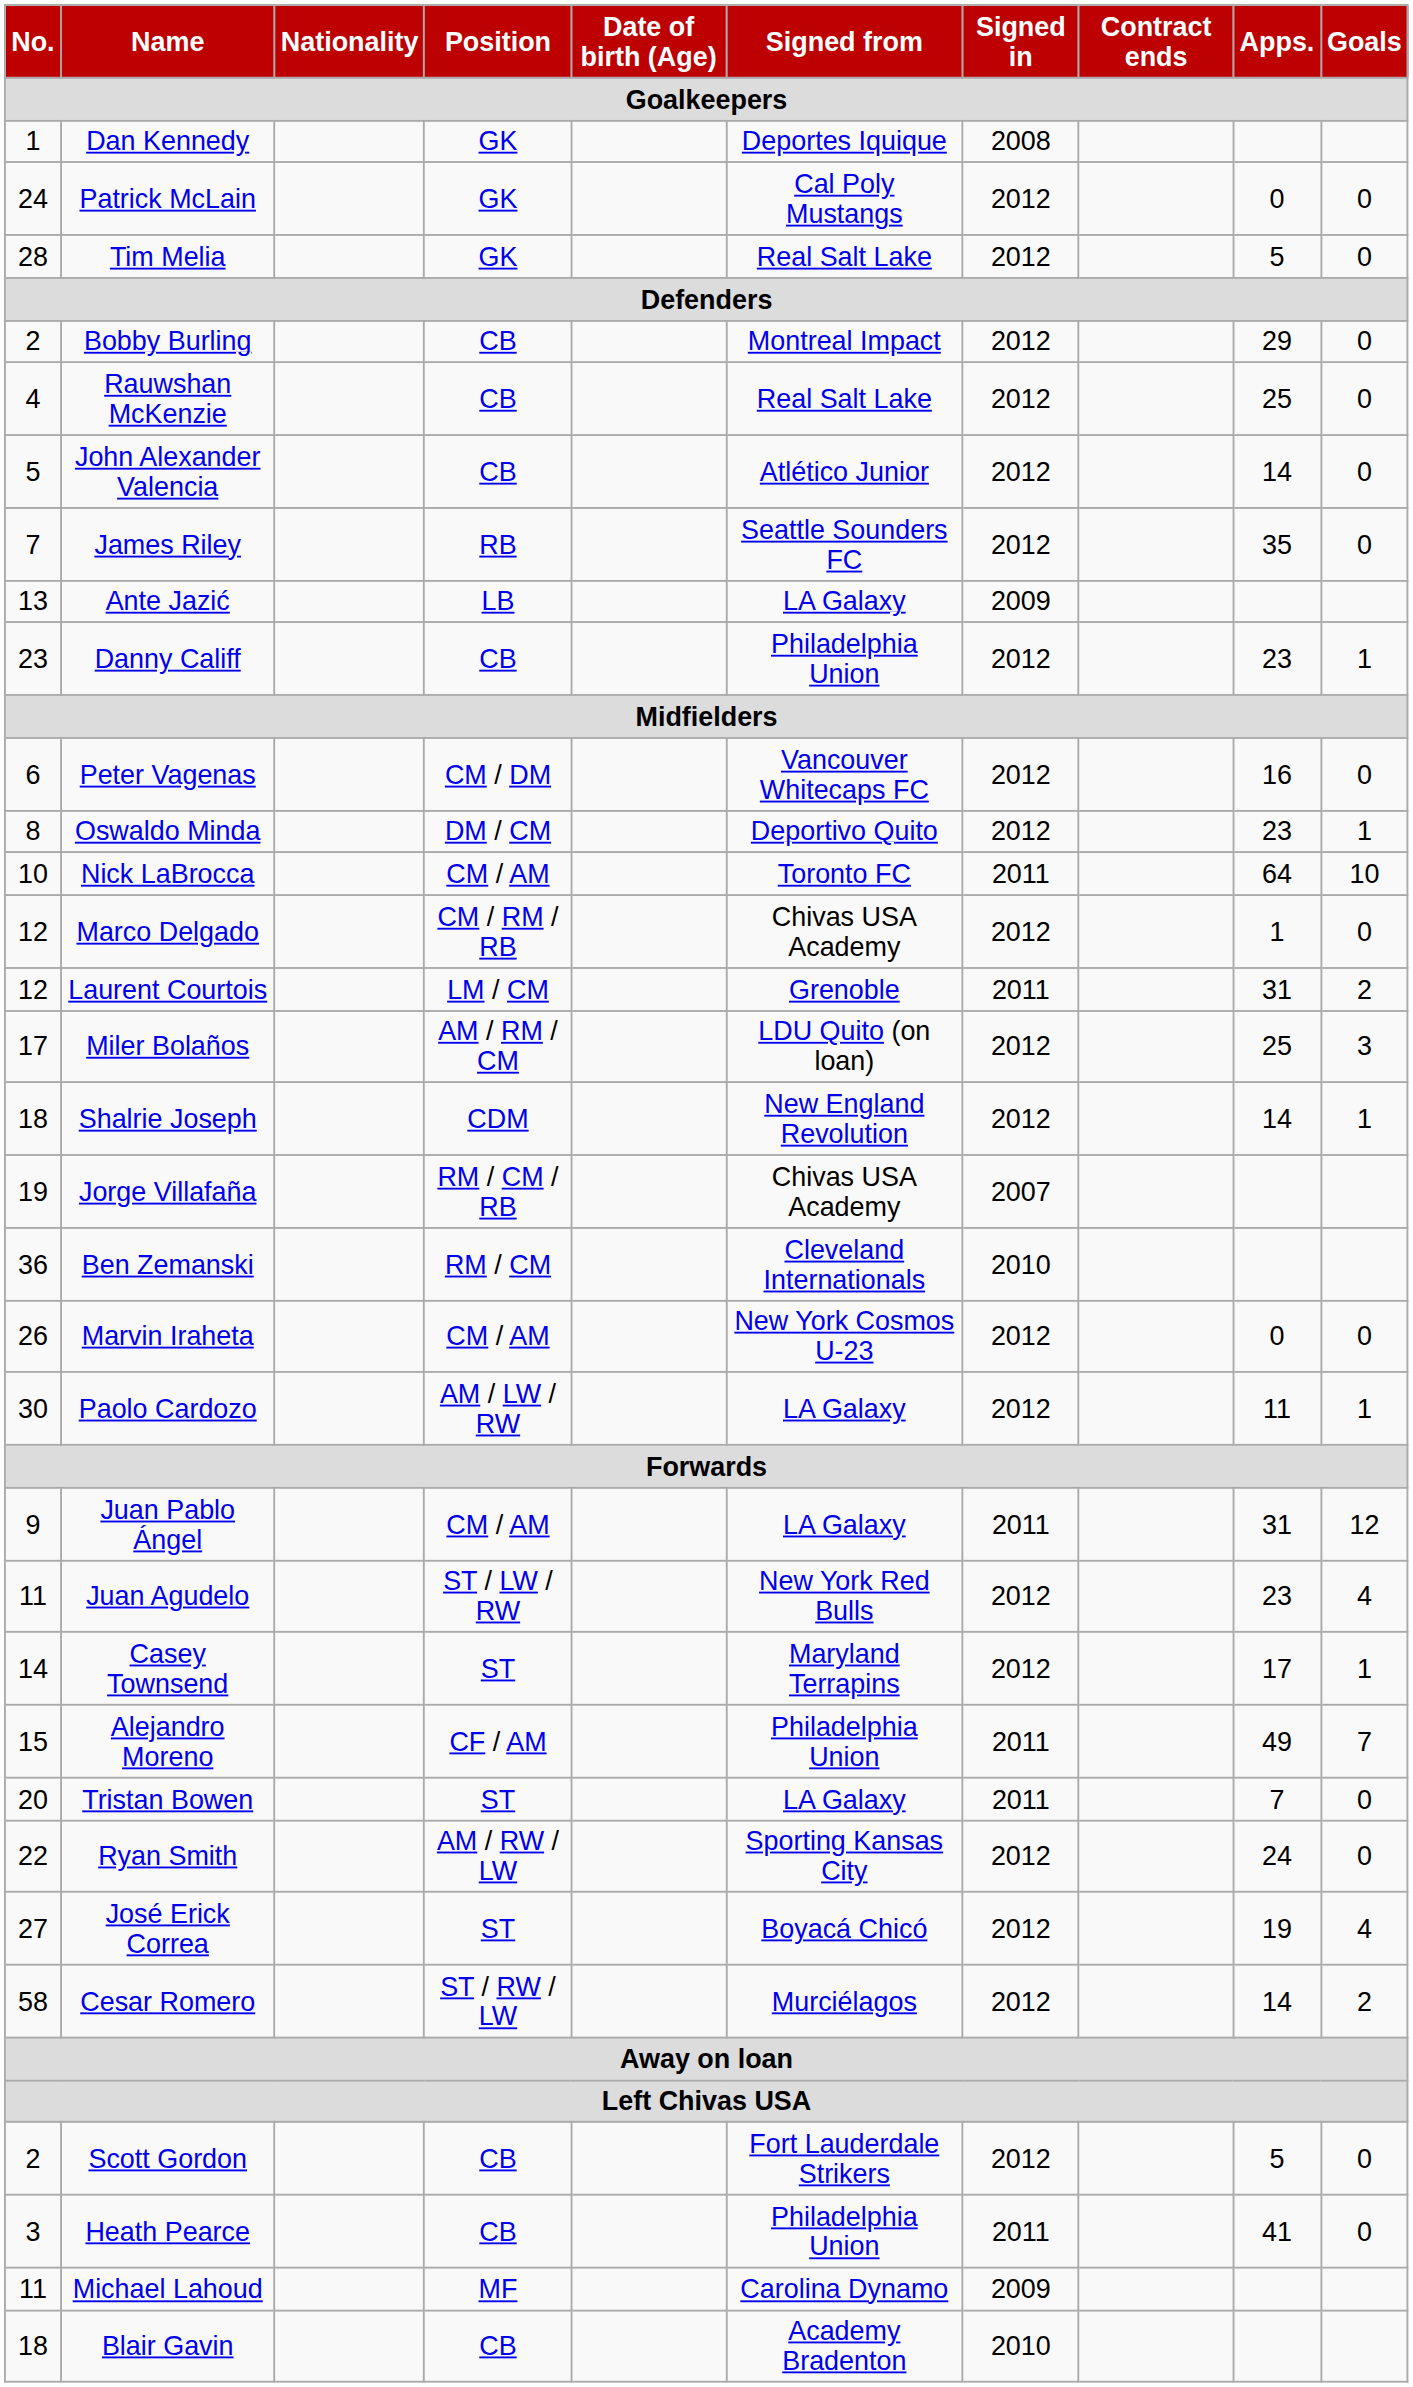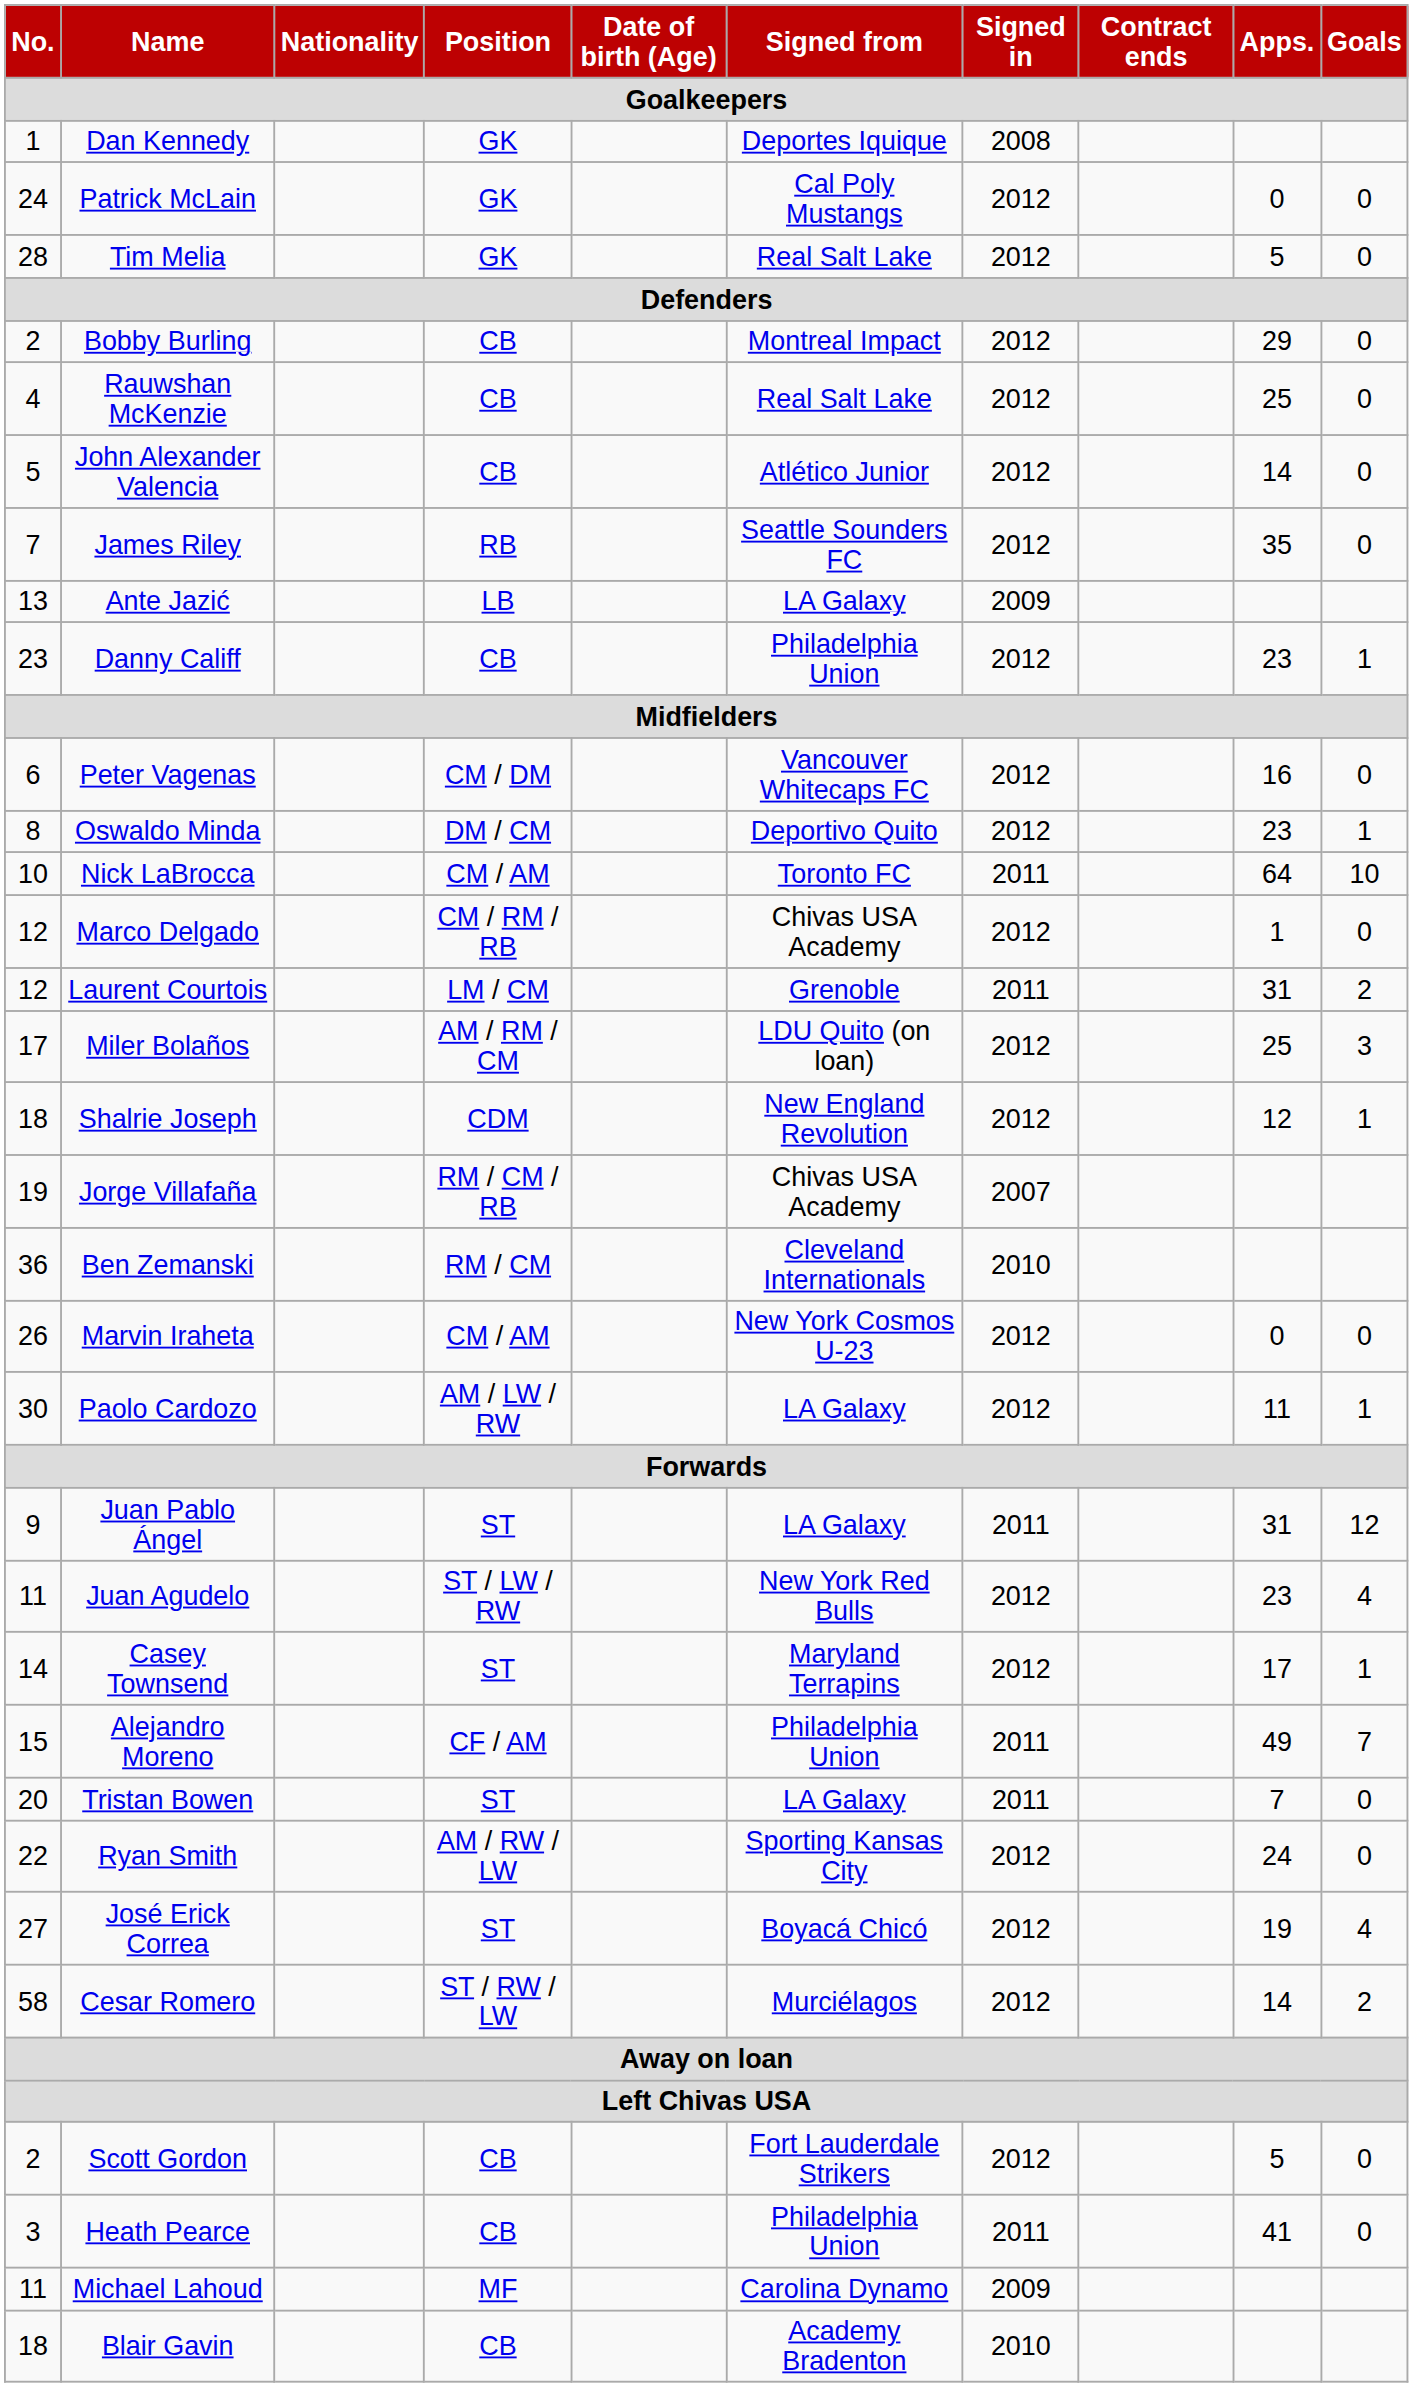 <table class="wikitable"  style="text-align:center; font-size:90%; width:85%;">
 <tr>
 <th style="background:#BD0102; color:white; text-align:center;">No.</th>
 <th style="background:#BD0102; color:white; text-align:center;">Name</th>
 <th style="background:#BD0102; color:white; text-align:center;">Nationality</th>
 <th style="background:#BD0102; color:white; text-align:center;">Position</th>
 <th style="background:#BD0102; color:white; text-align:center;">Date of birth (Age)</th>
 <th style="background:#BD0102; color:white; text-align:center;">Signed from</th>
 <th style="background:#BD0102; color:white; text-align:center;">Signed in</th>
 <th style="background:#BD0102; color:white; text-align:center;">Contract ends</th>
 <th style="background:#BD0102; color:white; text-align:center;">Apps.</th>
 <th style="background:#BD0102; color:white; text-align:center;">Goals</th>
 </tr>
 <tr>
 <th colspan="11"  style="background:#dcdcdc; text-align:center;">Goalkeepers</th>
 </tr>
 <tr>
 <td>1</td>
 <td><a href='#'>Dan Kennedy</a></td>
 <td></td>
 <td><a href='#'>GK</a></td>
 <td></td>
 <td> <a href='#'>Deportes Iquique</a></td>
 <td>2008</td>
 <td></td>
 <td></td>
 <td></td>
 </tr>
 <tr>
 <td>24</td>
 <td><a href='#'>Patrick McLain</a></td>
 <td></td>
 <td><a href='#'>GK</a></td>
 <td></td>
 <td><a href='#'>Cal Poly Mustangs</a></td>
 <td>2012</td>
 <td></td>
 <td>0</td>
 <td>0</td>
 </tr>
 <tr>
 <td>28</td>
 <td><a href='#'>Tim Melia</a></td>
 <td></td>
 <td><a href='#'>GK</a></td>
 <td></td>
 <td><a href='#'>Real Salt Lake</a></td>
 <td>2012</td>
 <td></td>
 <td>5</td>
 <td>0</td>
 </tr>
 <tr>
 <th colspan="11" style="background:#dcdcdc; text-align:center;">Defenders</th>
 </tr>
 <tr>
 <td>2</td>
 <td><a href='#'>Bobby Burling</a></td>
 <td></td>
 <td><a href='#'>CB</a></td>
 <td></td>
 <td><a href='#'>Montreal Impact</a></td>
 <td>2012</td>
 <td></td>
 <td>29</td>
 <td>0</td>
 </tr>
 <tr>
 <td>4</td>
 <td><a href='#'>Rauwshan McKenzie</a></td>
 <td></td>
 <td><a href='#'>CB</a></td>
 <td></td>
 <td><a href='#'>Real Salt Lake</a></td>
 <td>2012</td>
 <td></td>
 <td>25</td>
 <td>0</td>
 </tr>
 <tr>
 <td>5</td>
 <td><a href='#'>John Alexander Valencia</a></td>
 <td></td>
 <td><a href='#'>CB</a></td>
 <td></td>
 <td> <a href='#'>Atlético Junior</a></td>
 <td>2012</td>
 <td></td>
 <td>14</td>
 <td>0</td>
 </tr>
 <tr>
 <td>7</td>
 <td><a href='#'>James Riley</a></td>
 <td></td>
 <td><a href='#'>RB</a></td>
 <td></td>
 <td><a href='#'>Seattle Sounders FC</a></td>
 <td>2012</td>
 <td></td>
 <td>35</td>
 <td>0</td>
 </tr>
 <tr>
 <td>13</td>
 <td><a href='#'>Ante Jazić</a></td>
 <td></td>
 <td><a href='#'>LB</a></td>
 <td></td>
 <td><a href='#'>LA Galaxy</a></td>
 <td>2009</td>
 <td></td>
 <td></td>
 <td></td>
 </tr>
 <tr>
 <td>23</td>
 <td><a href='#'>Danny Califf</a></td>
 <td></td>
 <td><a href='#'>CB</a></td>
 <td></td>
 <td><a href='#'>Philadelphia Union</a></td>
 <td>2012</td>
 <td></td>
 <td>23</td>
 <td>1</td>
 </tr>
 <tr>
 <th colspan="11" style="background:#dcdcdc; text-align:center;">Midfielders</th>
 </tr>
 <tr>
 <td>6</td>
 <td><a href='#'>Peter Vagenas</a></td>
 <td></td>
 <td><a href='#'>CM</a> / <a href='#'>DM</a></td>
 <td></td>
 <td><a href='#'>Vancouver Whitecaps FC</a></td>
 <td>2012</td>
 <td></td>
 <td>16</td>
 <td>0</td>
 </tr>
 <tr>
 <td>8</td>
 <td><a href='#'>Oswaldo Minda</a></td>
 <td></td>
 <td><a href='#'>DM</a> / <a href='#'>CM</a></td>
 <td></td>
 <td> <a href='#'>Deportivo Quito</a></td>
 <td>2012</td>
 <td></td>
 <td>23</td>
 <td>1</td>
 </tr>
 <tr>
 <td>10</td>
 <td><a href='#'>Nick LaBrocca</a></td>
 <td></td>
 <td><a href='#'>CM</a> / <a href='#'>AM</a></td>
 <td></td>
 <td><a href='#'>Toronto FC</a></td>
 <td>2011</td>
 <td></td>
 <td>64</td>
 <td>10</td>
 </tr>
 <tr>
 <td>12</td>
 <td><a href='#'>Marco Delgado</a></td>
 <td></td>
 <td><a href='#'>CM</a> / <a href='#'>RM</a> / <a href='#'>RB</a></td>
 <td></td>
 <td>Chivas USA Academy</td>
 <td>2012</td>
 <td></td>
 <td>1</td>
 <td>0</td>
 </tr>
 <tr>
 <td>12</td>
 <td><a href='#'>Laurent Courtois</a></td>
 <td></td>
 <td><a href='#'>LM</a> / <a href='#'>CM</a></td>
 <td></td>
 <td> <a href='#'>Grenoble</a></td>
 <td>2011</td>
 <td></td>
 <td>31</td>
 <td>2</td>
 </tr>
 <tr>
 <td>17</td>
 <td><a href='#'>Miler Bolaños</a></td>
 <td></td>
 <td><a href='#'>AM</a> / <a href='#'>RM</a> / <a href='#'>CM</a></td>
 <td></td>
 <td> <a href='#'>LDU Quito</a> (on loan)</td>
 <td>2012</td>
 <td></td>
 <td>25</td>
 <td>3</td>
 </tr>
 <tr>
 <td>18</td>
 <td><a href='#'>Shalrie Joseph</a></td>
 <td></td>
 <td><a href='#'>CDM</a></td>
 <td></td>
 <td><a href='#'>New England Revolution</a></td>
 <td>2012</td>
 <td></td>
-<td>14</td>
+<td>12</td>
 <td>1</td>
 </tr>
 <tr>
 <td>19</td>
 <td><a href='#'>Jorge Villafaña</a></td>
 <td></td>
 <td><a href='#'>RM</a> / <a href='#'>CM</a> / <a href='#'>RB</a></td>
 <td></td>
 <td>Chivas USA Academy</td>
 <td>2007</td>
 <td></td>
 <td></td>
 <td></td>
 </tr>
 <tr>
 <td>36</td>
 <td><a href='#'>Ben Zemanski</a></td>
 <td></td>
 <td><a href='#'>RM</a> / <a href='#'>CM</a></td>
 <td></td>
 <td><a href='#'>Cleveland Internationals</a></td>
 <td>2010</td>
 <td></td>
 <td></td>
 <td></td>
 </tr>
 <tr>
 <td>26</td>
 <td><a href='#'>Marvin Iraheta</a></td>
 <td></td>
 <td><a href='#'>CM</a> / <a href='#'>AM</a></td>
 <td></td>
 <td><a href='#'>New York Cosmos U-23</a></td>
 <td>2012</td>
 <td></td>
 <td>0</td>
 <td>0</td>
 </tr>
 <tr>
 <td>30</td>
 <td><a href='#'>Paolo Cardozo</a></td>
 <td></td>
 <td><a href='#'>AM</a> / <a href='#'>LW</a> / <a href='#'>RW</a></td>
 <td></td>
 <td><a href='#'>LA Galaxy</a></td>
 <td>2012</td>
 <td></td>
 <td>11</td>
 <td>1</td>
 </tr>
 <tr>
 <th colspan="11" style="background:#dcdcdc; text-align:center;">Forwards</th>
 </tr>
 <tr>
 <td>9</td>
 <td><a href='#'>Juan Pablo Ángel</a></td>
 <td></td>
-<td><a href='#'>CM</a> / <a href='#'>AM</a></td>
+<td><a href='#'>ST</a></td>
 <td></td>
 <td><a href='#'>LA Galaxy</a></td>
 <td>2011</td>
 <td></td>
 <td>31</td>
 <td>12</td>
 </tr>
 <tr>
 <td>11</td>
 <td><a href='#'>Juan Agudelo</a></td>
 <td></td>
 <td><a href='#'>ST</a> / <a href='#'>LW</a> / <a href='#'>RW</a></td>
 <td></td>
 <td><a href='#'>New York Red Bulls</a></td>
 <td>2012</td>
 <td></td>
 <td>23</td>
 <td>4</td>
 </tr>
 <tr>
 <td>14</td>
 <td><a href='#'>Casey Townsend</a></td>
 <td></td>
 <td><a href='#'>ST</a></td>
 <td></td>
 <td><a href='#'>Maryland Terrapins</a></td>
 <td>2012</td>
 <td></td>
 <td>17</td>
 <td>1</td>
 </tr>
 <tr>
 <td>15</td>
 <td><a href='#'>Alejandro Moreno</a></td>
 <td></td>
 <td><a href='#'>CF</a> / <a href='#'>AM</a></td>
 <td></td>
 <td><a href='#'>Philadelphia Union</a></td>
 <td>2011</td>
 <td></td>
 <td>49</td>
 <td>7</td>
 </tr>
 <tr>
 <td>20</td>
 <td><a href='#'>Tristan Bowen</a></td>
 <td></td>
 <td><a href='#'>ST</a></td>
 <td></td>
 <td><a href='#'>LA Galaxy</a></td>
 <td>2011</td>
 <td></td>
 <td>7</td>
 <td>0</td>
 </tr>
 <tr>
 <td>22</td>
 <td><a href='#'>Ryan Smith</a></td>
 <td></td>
 <td><a href='#'>AM</a> / <a href='#'>RW</a> / <a href='#'>LW</a></td>
 <td></td>
 <td><a href='#'>Sporting Kansas City</a></td>
 <td>2012</td>
 <td></td>
 <td>24</td>
 <td>0</td>
 </tr>
 <tr>
 <td>27</td>
 <td><a href='#'>José Erick Correa</a></td>
 <td></td>
 <td><a href='#'>ST</a></td>
 <td></td>
 <td> <a href='#'>Boyacá Chicó</a></td>
 <td>2012</td>
 <td></td>
 <td>19</td>
 <td>4</td>
 </tr>
 <tr>
 <td>58</td>
 <td><a href='#'>Cesar Romero</a></td>
 <td></td>
 <td><a href='#'>ST</a> / <a href='#'>RW</a> / <a href='#'>LW</a></td>
 <td></td>
 <td> <a href='#'>Murciélagos</a></td>
 <td>2012</td>
 <td></td>
 <td>14</td>
 <td>2</td>
 </tr>
 <tr>
 <th colspan="11"  style="background:#dcdcdc; text-align:center;">Away on loan</th>
 </tr>
 <tr>
 <th colspan="11"  style="background:#dcdcdc; text-align:center;">Left Chivas USA</th>
 </tr>
 <tr>
 <td>2</td>
 <td><a href='#'>Scott Gordon</a></td>
 <td></td>
 <td><a href='#'>CB</a></td>
 <td></td>
 <td><a href='#'>Fort Lauderdale Strikers</a></td>
 <td>2012</td>
 <td></td>
 <td>5</td>
 <td>0</td>
 </tr>
 <tr>
 <td>3</td>
 <td><a href='#'>Heath Pearce</a></td>
 <td></td>
 <td><a href='#'>CB</a></td>
 <td></td>
 <td><a href='#'>Philadelphia Union</a></td>
 <td>2011</td>
 <td></td>
 <td>41</td>
 <td>0</td>
 </tr>
 <tr>
 <td>11</td>
 <td><a href='#'>Michael Lahoud</a></td>
 <td></td>
 <td><a href='#'>MF</a></td>
 <td></td>
 <td><a href='#'>Carolina Dynamo</a></td>
 <td>2009</td>
 <td></td>
 <td></td>
 <td></td>
 </tr>
 <tr>
 <td>18</td>
 <td><a href='#'>Blair Gavin</a></td>
 <td></td>
 <td><a href='#'>CB</a></td>
 <td></td>
 <td><a href='#'>Academy Bradenton</a></td>
 <td>2010</td>
 <td></td>
 <td></td>
 <td></td>
 </tr>
 </table>
